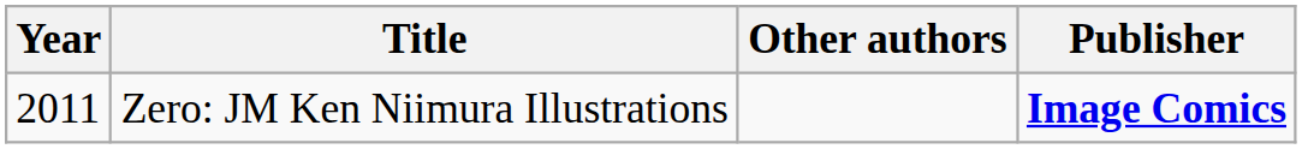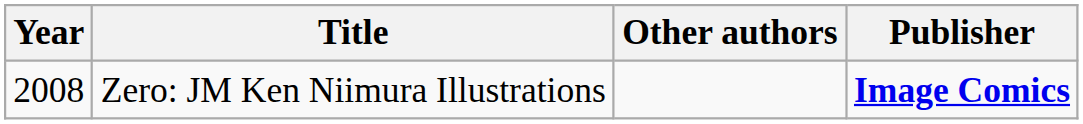 <table class="wikitable">
 <tr>
 <th>Year</th>
 <th>Title</th>
 <th>Other authors</th>
 <th>Publisher</th>
 </tr>
 <tr>
-<td>2011</td>
+<td>2008</td>
 <td>Zero: JM Ken Niimura Illustrations</td>
 <td></td>
 <td><strong><a href='#'>Image Comics</a></strong></td>
 </tr>
 </table>
